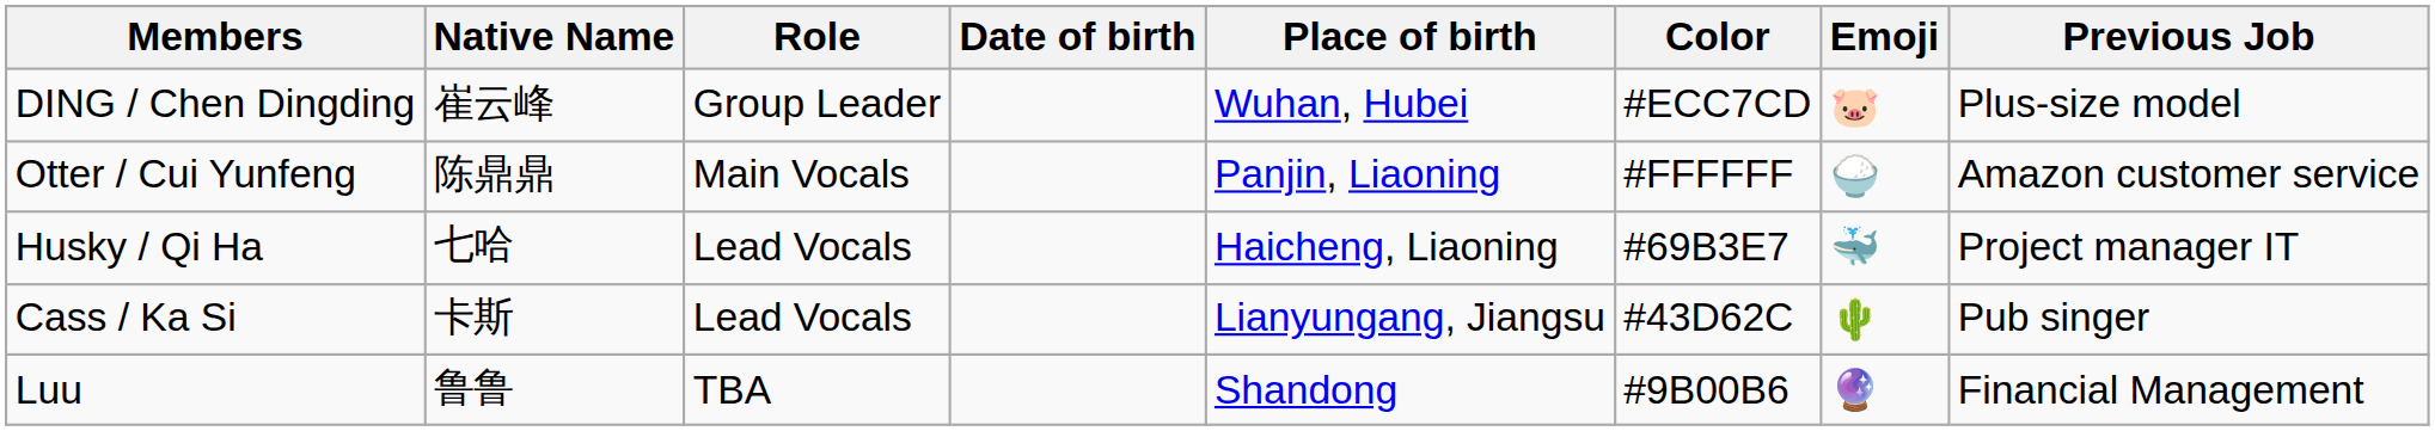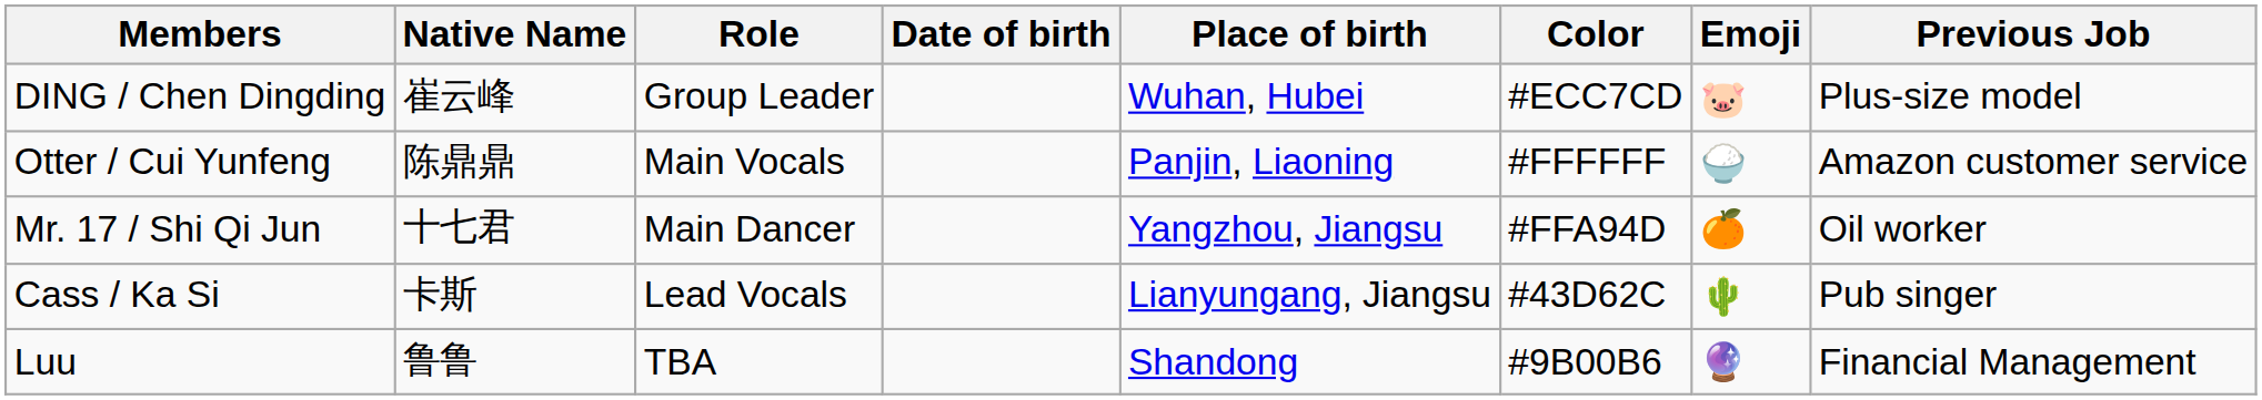 <table class="wikitable">
 <tr>
 <th>Members</th>
 <th>Native Name</th>
 <th>Role</th>
 <th>Date of birth</th>
 <th>Place of birth</th>
 <th>Color</th>
 <th>Emoji</th>
 <th>Previous Job</th>
 </tr>
 <tr>
 <td>DING / Chen Dingding</td>
 <td>崔云峰</td>
 <td>Group Leader</td>
 <td></td>
 <td><a href='#'>Wuhan</a>, <a href='#'>Hubei</a></td>
 <td>#ECC7CD</td>
 <td>🐷</td>
 <td>Plus-size model</td>
 </tr>
 <tr>
 <td>Otter / Cui Yunfeng</td>
 <td>陈鼎鼎</td>
 <td>Main Vocals</td>
 <td></td>
 <td><a href='#'>Panjin</a>, <a href='#'>Liaoning</a></td>
 <td>#FFFFFF</td>
 <td>🍚</td>
 <td>Amazon customer service</td>
 </tr>
 <tr>
-<td>Husky / Qi Ha</td>
-<td>七哈</td>
-<td>Lead Vocals</td>
+<td>Mr. 17 / Shi Qi Jun</td>
+<td>十七君</td>
+<td>Main Dancer</td>
 <td></td>
-<td><a href='#'>Haicheng</a>, Liaoning</td>
-<td>#69B3E7</td>
-<td>🐳</td>
-<td>Project manager IT</td>
+<td><a href='#'>Yangzhou</a>, <a href='#'>Jiangsu</a></td>
+<td>#FFA94D</td>
+<td>🍊</td>
+<td>Oil worker</td>
 </tr>
 <tr>
 <td>Cass / Ka Si</td>
 <td>卡斯</td>
 <td>Lead Vocals</td>
 <td></td>
 <td><a href='#'>Lianyungang</a>, Jiangsu</td>
 <td>#43D62C</td>
 <td>🌵</td>
 <td>Pub singer</td>
 </tr>
 <tr>
 <td>Luu</td>
 <td>鲁鲁</td>
 <td>TBA</td>
 <td></td>
 <td><a href='#'>Shandong</a></td>
 <td>#9B00B6</td>
 <td>🔮</td>
 <td>Financial Management</td>
 </tr>
 </table>
